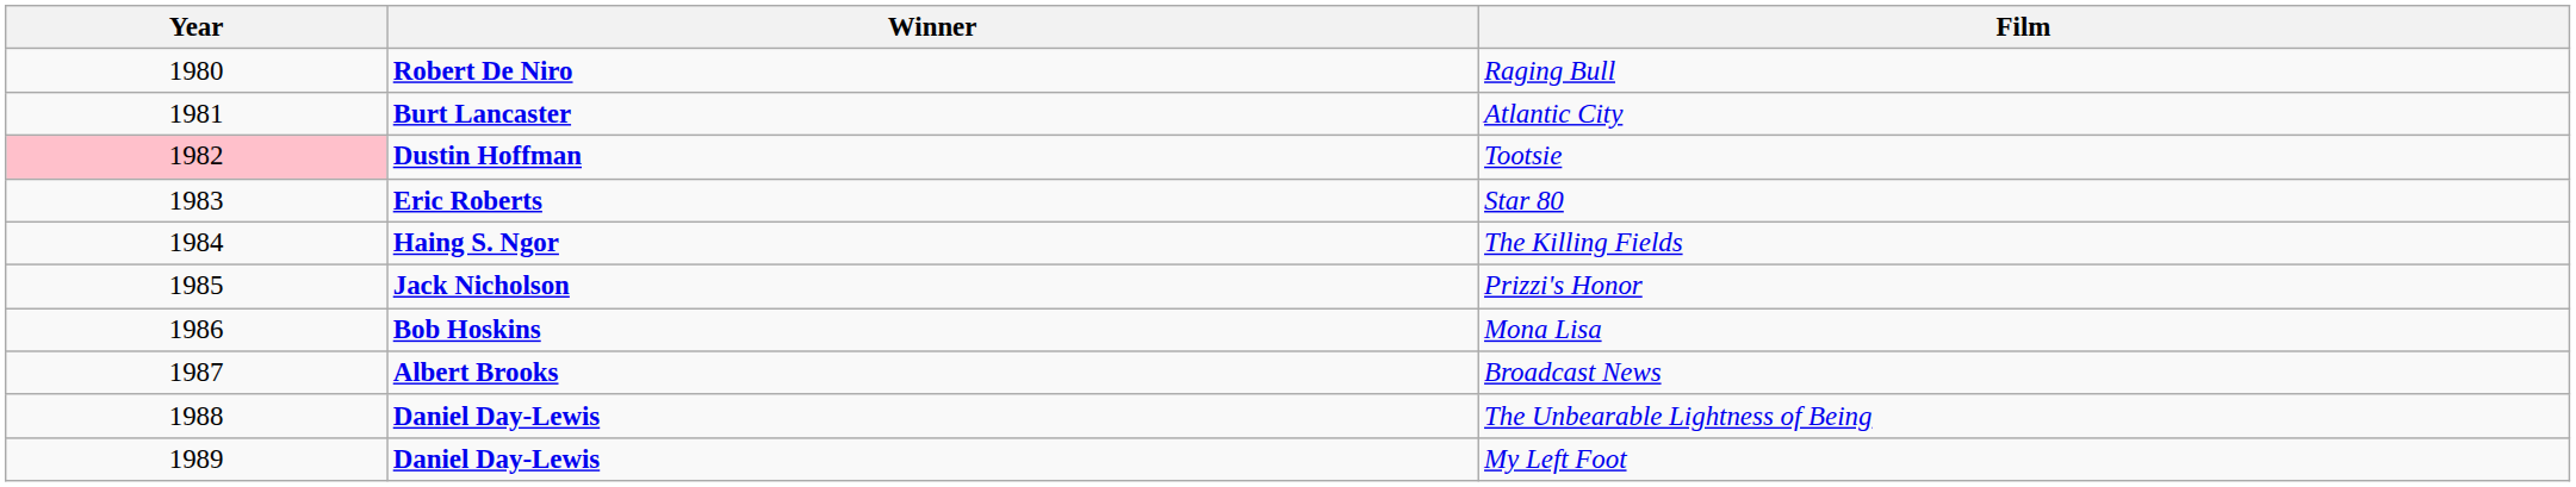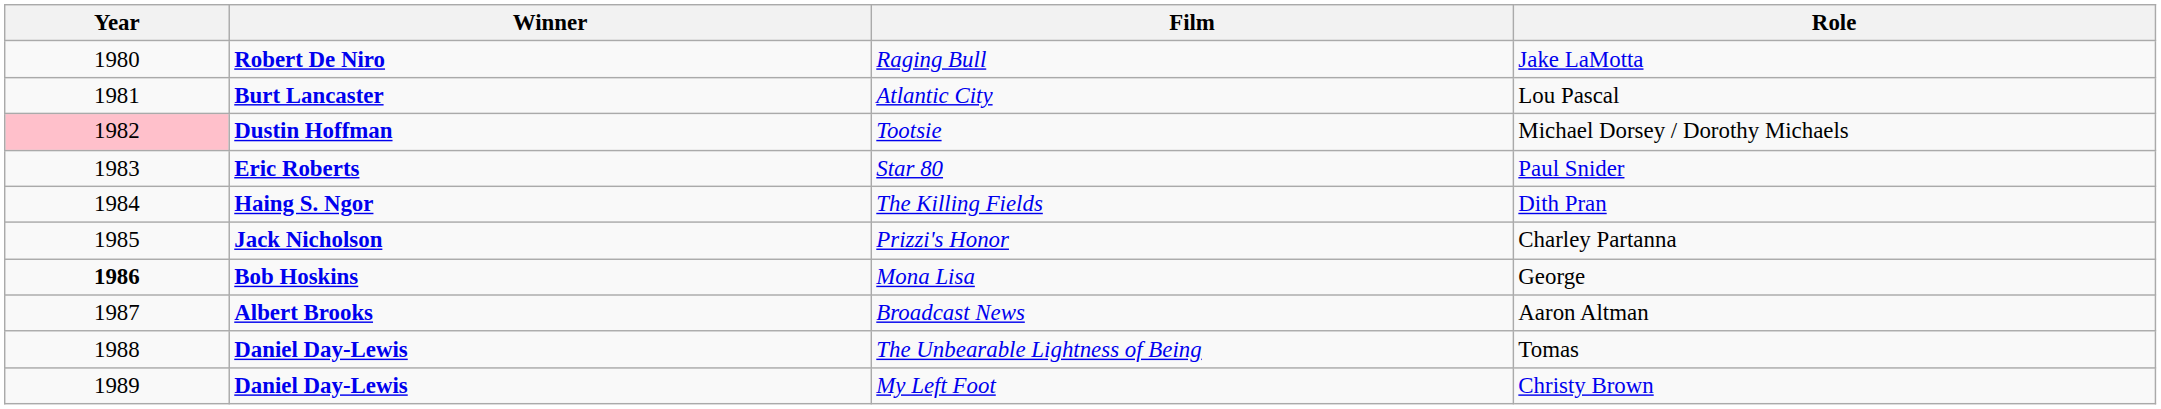 <table class="wikitable" width="95%" cellpadding="5">
 <tr>
 <th width="100"><strong>Year</strong></th>
 <th width="300"><strong>Winner</strong></th>
 <th width="300"><strong>Film</strong></th>
+<th width="300"><strong>Role</strong></th>
 </tr>
 <tr>
 <td style="text-align:center;">1980</td>
 <td><strong><a href='#'>Robert De Niro</a></strong></td>
 <td><em><a href='#'>Raging Bull</a></em></td>
+<td><a href='#'>Jake LaMotta</a></td>
 </tr>
 <tr>
 <td style="text-align:center;">1981</td>
 <td><strong><a href='#'>Burt Lancaster</a></strong></td>
 <td><em><a href='#'>Atlantic City</a></em></td>
+<td>Lou Pascal</td>
 </tr>
 <tr>
 <td style="background: pink; text-align:center;">1982</td>
 <td><strong><a href='#'>Dustin Hoffman</a></strong></td>
 <td><em><a href='#'>Tootsie</a></em></td>
+<td>Michael Dorsey / Dorothy Michaels</td>
 </tr>
 <tr>
 <td style="text-align:center;">1983</td>
 <td><strong><a href='#'>Eric Roberts</a></strong></td>
 <td><em><a href='#'>Star 80</a></em></td>
+<td><a href='#'>Paul Snider</a></td>
 </tr>
 <tr>
 <td style="text-align:center;">1984</td>
 <td><strong><a href='#'>Haing S. Ngor</a></strong></td>
 <td><em><a href='#'>The Killing Fields</a></em></td>
+<td><a href='#'>Dith Pran</a></td>
 </tr>
 <tr>
 <td style="text-align:center;">1985</td>
 <td><strong><a href='#'>Jack Nicholson</a></strong></td>
 <td><em><a href='#'>Prizzi's Honor</a></em></td>
+<td>Charley Partanna</td>
 </tr>
 <tr>
-<td style="text-align:center;">1986</td>
+<td style="text-align:center;"><strong>1986</strong></td>
 <td><strong><a href='#'>Bob Hoskins</a></strong></td>
 <td><em><a href='#'>Mona Lisa</a></em></td>
+<td>George</td>
 </tr>
 <tr>
 <td style="text-align:center;">1987</td>
 <td><strong><a href='#'>Albert Brooks</a></strong></td>
 <td><em><a href='#'>Broadcast News</a></em></td>
+<td>Aaron Altman</td>
 </tr>
 <tr>
 <td style="text-align:center;">1988</td>
 <td><strong><a href='#'>Daniel Day-Lewis</a></strong></td>
 <td><em><a href='#'>The Unbearable Lightness of Being</a></em></td>
+<td>Tomas</td>
 </tr>
 <tr>
 <td style="text-align:center;">1989</td>
 <td><strong><a href='#'>Daniel Day-Lewis</a></strong></td>
 <td><em><a href='#'>My Left Foot</a></em></td>
+<td><a href='#'>Christy Brown</a></td>
 </tr>
 </table>
